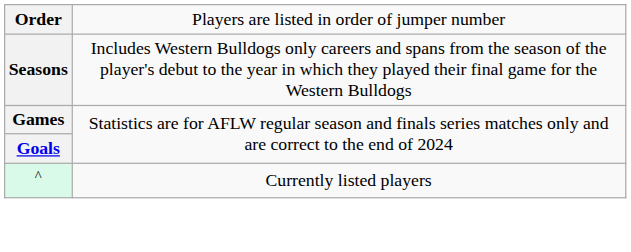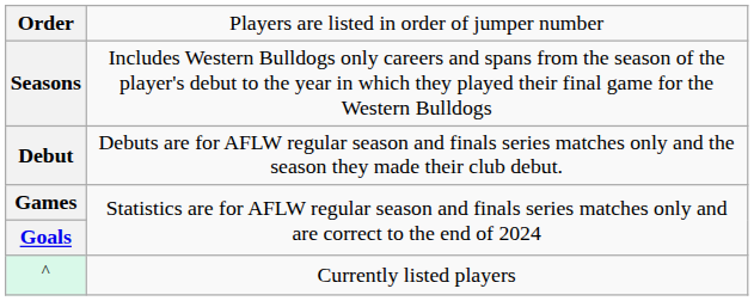 <table class="wikitable plainrowheaders"  style="font-size:90%; text-align:center; width:40%;">
 <tr>
 <th scope="row" style="text-align:center;">Order</th>
 <td>Players are listed in order of jumper number</td>
 </tr>
 <tr>
 <th scope="row" style="text-align:center;">Seasons</th>
 <td>Includes Western Bulldogs only careers and spans from the season of the player's debut to the year in which they played their final game for the Western Bulldogs</td>
+</tr>
+<tr>
+<th scope="row" style="text-align:center;">Debut</th>
+<td>Debuts are for AFLW regular season and finals series matches only and the season they made their club debut.</td>
 </tr>
 <tr>
 <th scope="row" style="text-align:center;">Games</th>
 <td rowspan="2">Statistics are for AFLW regular season and finals series matches only and are correct to the end of 2024</td>
 </tr>
 <tr>
 <th scope="row" style="text-align:center;"><a href='#'>Goals</a></th>
 </tr>
 <tr>
 <td scope="row" style="text-align:center; background:#D9F9E9;"><sup>^</sup></td>
 <td>Currently listed players</td>
 </tr>
 </table>
